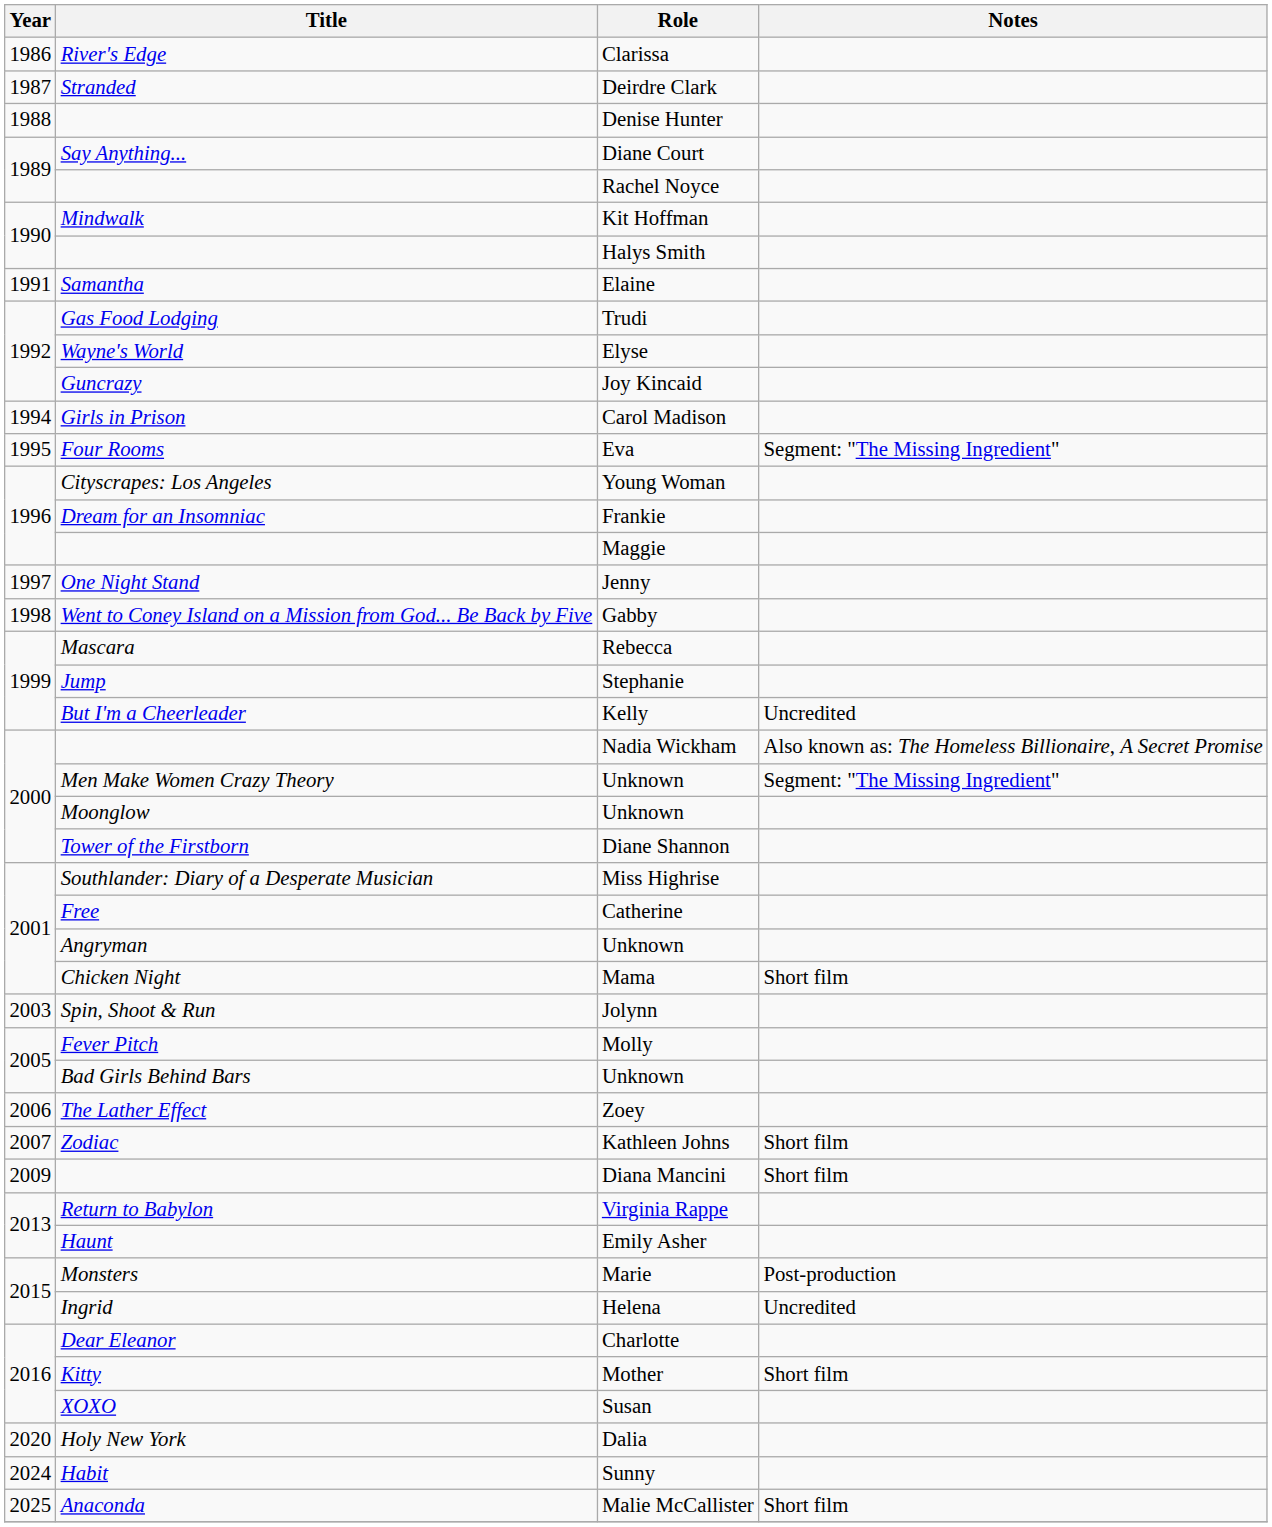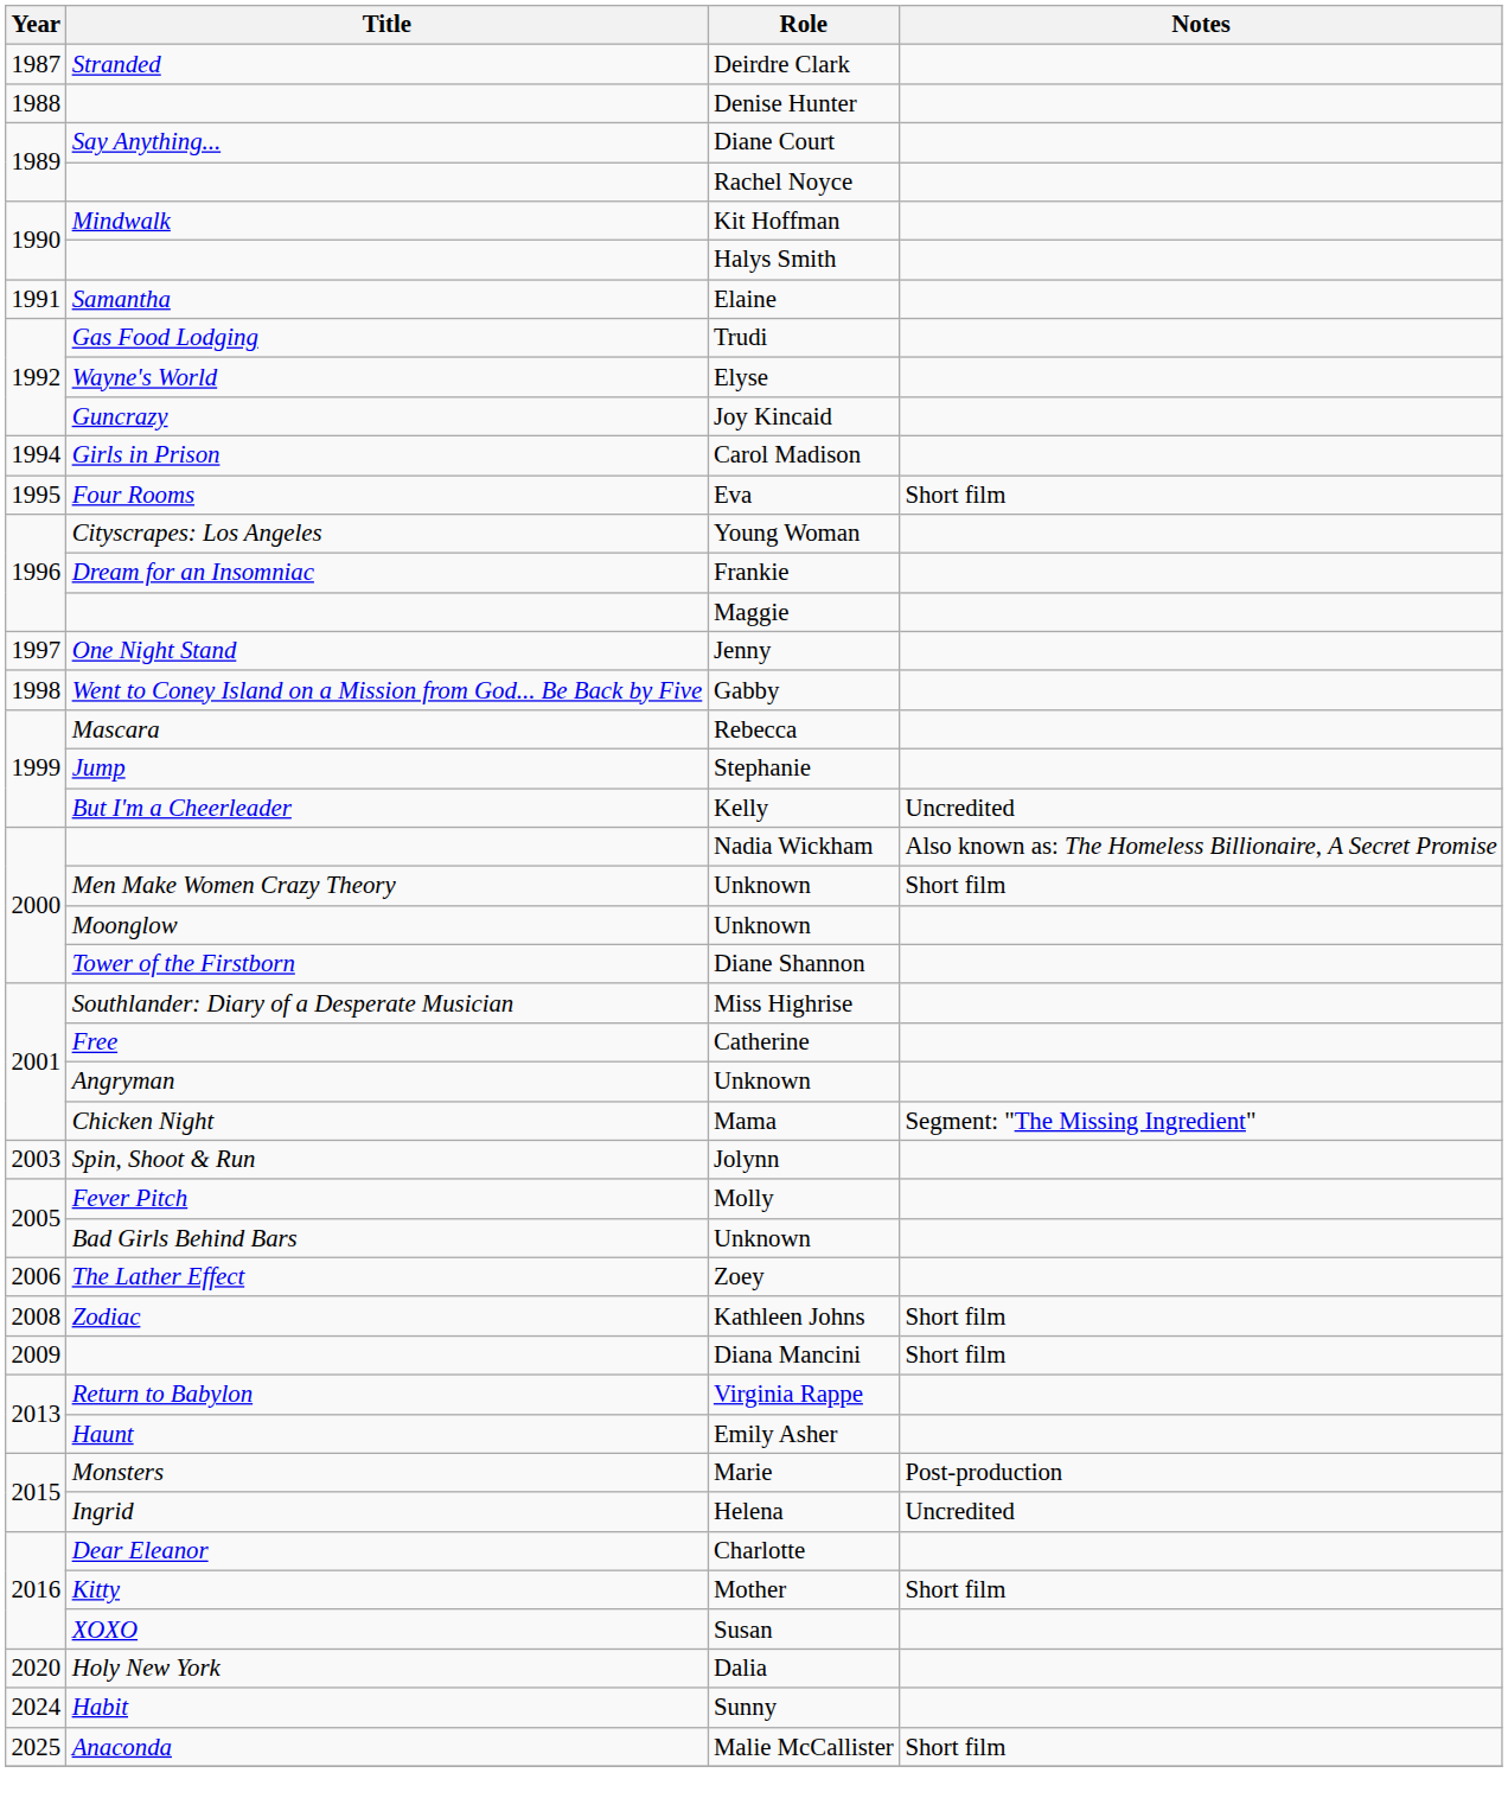 <table class="wikitable sortable">
 <tr>
 <th>Year</th>
 <th>Title</th>
 <th>Role</th>
 <th class="unsortable">Notes</th>
-</tr>
-<tr>
-<td>1986</td>
-<td><em><a href='#'>River's Edge</a></em></td>
-<td>Clarissa</td>
-<td></td>
 </tr>
 <tr>
 <td>1987</td>
 <td><em><a href='#'>Stranded</a></em></td>
 <td>Deirdre Clark</td>
 <td></td>
 </tr>
 <tr>
 <td>1988</td>
 <td><em></em></td>
 <td>Denise Hunter</td>
 <td></td>
 </tr>
 <tr>
 <td rowspan="2">1989</td>
 <td><em><a href='#'>Say Anything...</a></em></td>
 <td>Diane Court</td>
 <td></td>
 </tr>
 <tr>
 <td><em></em></td>
 <td>Rachel Noyce</td>
 <td></td>
 </tr>
 <tr>
 <td rowspan="2">1990</td>
 <td><em><a href='#'>Mindwalk</a></em></td>
 <td>Kit Hoffman</td>
 <td></td>
 </tr>
 <tr>
 <td><em></em></td>
 <td>Halys Smith</td>
 <td></td>
 </tr>
 <tr>
 <td>1991</td>
 <td><em><a href='#'>Samantha</a></em></td>
 <td>Elaine</td>
 <td></td>
 </tr>
 <tr>
 <td rowspan="3">1992</td>
 <td><em><a href='#'>Gas Food Lodging</a></em></td>
 <td>Trudi</td>
 <td></td>
 </tr>
 <tr>
 <td><em><a href='#'>Wayne's World</a></em></td>
 <td>Elyse</td>
 <td></td>
 </tr>
 <tr>
 <td><em><a href='#'>Guncrazy</a></em></td>
 <td>Joy Kincaid</td>
 <td></td>
 </tr>
 <tr>
 <td>1994</td>
 <td><em><a href='#'>Girls in Prison</a></em></td>
 <td>Carol Madison</td>
 <td></td>
 </tr>
 <tr>
 <td>1995</td>
 <td><em><a href='#'>Four Rooms</a></em></td>
 <td>Eva</td>
-<td>Segment: "<a href='#'>The Missing Ingredient</a>"</td>
+<td>Short film</td>
 </tr>
 <tr>
 <td rowspan="3">1996</td>
 <td><em>Cityscrapes: Los Angeles</em></td>
 <td>Young Woman</td>
 <td></td>
 </tr>
 <tr>
 <td><em><a href='#'>Dream for an Insomniac</a></em></td>
 <td>Frankie</td>
 <td></td>
 </tr>
 <tr>
 <td><em></em></td>
 <td>Maggie</td>
 <td></td>
 </tr>
 <tr>
 <td>1997</td>
 <td><em><a href='#'>One Night Stand</a></em></td>
 <td>Jenny</td>
 <td></td>
 </tr>
 <tr>
 <td>1998</td>
 <td><em><a href='#'>Went to Coney Island on a Mission from God... Be Back by Five</a></em></td>
 <td>Gabby</td>
 <td></td>
 </tr>
 <tr>
 <td rowspan="3">1999</td>
 <td><em>Mascara</em></td>
 <td>Rebecca</td>
 <td></td>
 </tr>
 <tr>
 <td><em><a href='#'>Jump</a></em></td>
 <td>Stephanie</td>
 <td></td>
 </tr>
 <tr>
 <td><em><a href='#'>But I'm a Cheerleader</a></em></td>
 <td>Kelly</td>
 <td>Uncredited</td>
 </tr>
 <tr>
 <td rowspan="4">2000</td>
 <td><em></em></td>
 <td>Nadia Wickham</td>
 <td>Also known as: <em>The Homeless Billionaire</em>, <em>A Secret Promise</em></td>
 </tr>
 <tr>
 <td><em>Men Make Women Crazy Theory</em></td>
 <td>Unknown</td>
-<td>Segment: "<a href='#'>The Missing Ingredient</a>"</td>
+<td>Short film</td>
 </tr>
 <tr>
 <td><em>Moonglow</em></td>
 <td>Unknown</td>
 </tr>
 <tr>
 <td><em><a href='#'>Tower of the Firstborn</a></em></td>
 <td>Diane Shannon</td>
 <td></td>
 </tr>
 <tr>
 <td rowspan="4">2001</td>
 <td><em>Southlander: Diary of a Desperate Musician</em></td>
 <td>Miss Highrise</td>
 <td></td>
 </tr>
 <tr>
 <td><em><a href='#'>Free</a></em></td>
 <td>Catherine</td>
 <td></td>
 </tr>
 <tr>
 <td><em>Angryman</em></td>
 <td>Unknown</td>
 <td></td>
 </tr>
 <tr>
 <td><em>Chicken Night</em></td>
 <td>Mama</td>
-<td>Short film</td>
+<td>Segment: "<a href='#'>The Missing Ingredient</a>"</td>
 </tr>
 <tr>
 <td>2003</td>
 <td><em>Spin, Shoot & Run</em></td>
 <td>Jolynn</td>
 <td></td>
 </tr>
 <tr>
 <td rowspan="2">2005</td>
 <td><em><a href='#'>Fever Pitch</a></em></td>
 <td>Molly</td>
 <td></td>
 </tr>
 <tr>
 <td><em>Bad Girls Behind Bars</em></td>
 <td>Unknown</td>
 <td></td>
 </tr>
 <tr>
 <td>2006</td>
 <td><em><a href='#'>The Lather Effect</a></em></td>
 <td>Zoey</td>
 <td></td>
 </tr>
 <tr>
-<td>2007</td>
+<td>2008</td>
 <td><em><a href='#'>Zodiac</a></em></td>
 <td>Kathleen Johns</td>
 <td>Short film</td>
 </tr>
 <tr>
 <td>2009</td>
 <td><em></em></td>
 <td>Diana Mancini</td>
 <td>Short film</td>
 </tr>
 <tr>
 <td rowspan="2">2013</td>
 <td><em><a href='#'>Return to Babylon</a></em></td>
 <td><a href='#'>Virginia Rappe</a></td>
 <td></td>
 </tr>
 <tr>
 <td><em><a href='#'>Haunt</a></em></td>
 <td>Emily Asher</td>
 <td></td>
 </tr>
 <tr>
 <td rowspan="2">2015</td>
 <td><em>Monsters</em></td>
 <td>Marie</td>
 <td>Post-production</td>
 </tr>
 <tr>
 <td><em>Ingrid</em></td>
 <td>Helena</td>
 <td>Uncredited</td>
 </tr>
 <tr>
 <td rowspan="3">2016</td>
 <td><em><a href='#'>Dear Eleanor</a></em></td>
 <td>Charlotte</td>
 <td></td>
 </tr>
 <tr>
 <td><em><a href='#'>Kitty</a></em></td>
 <td>Mother</td>
 <td>Short film</td>
 </tr>
 <tr>
 <td><em><a href='#'>XOXO</a></em></td>
 <td>Susan</td>
 <td></td>
 </tr>
 <tr>
 <td>2020</td>
 <td><em>Holy New York</em></td>
 <td>Dalia</td>
 <td></td>
 </tr>
 <tr>
 <td>2024</td>
 <td><em><a href='#'>Habit</a></em></td>
 <td>Sunny</td>
 <td></td>
 </tr>
 <tr>
 <td>2025</td>
 <td><em><a href='#'>Anaconda</a></em></td>
 <td>Malie McCallister</td>
 <td>Short film</td>
 </tr>
 <tr>
 </tr>
 </table>
